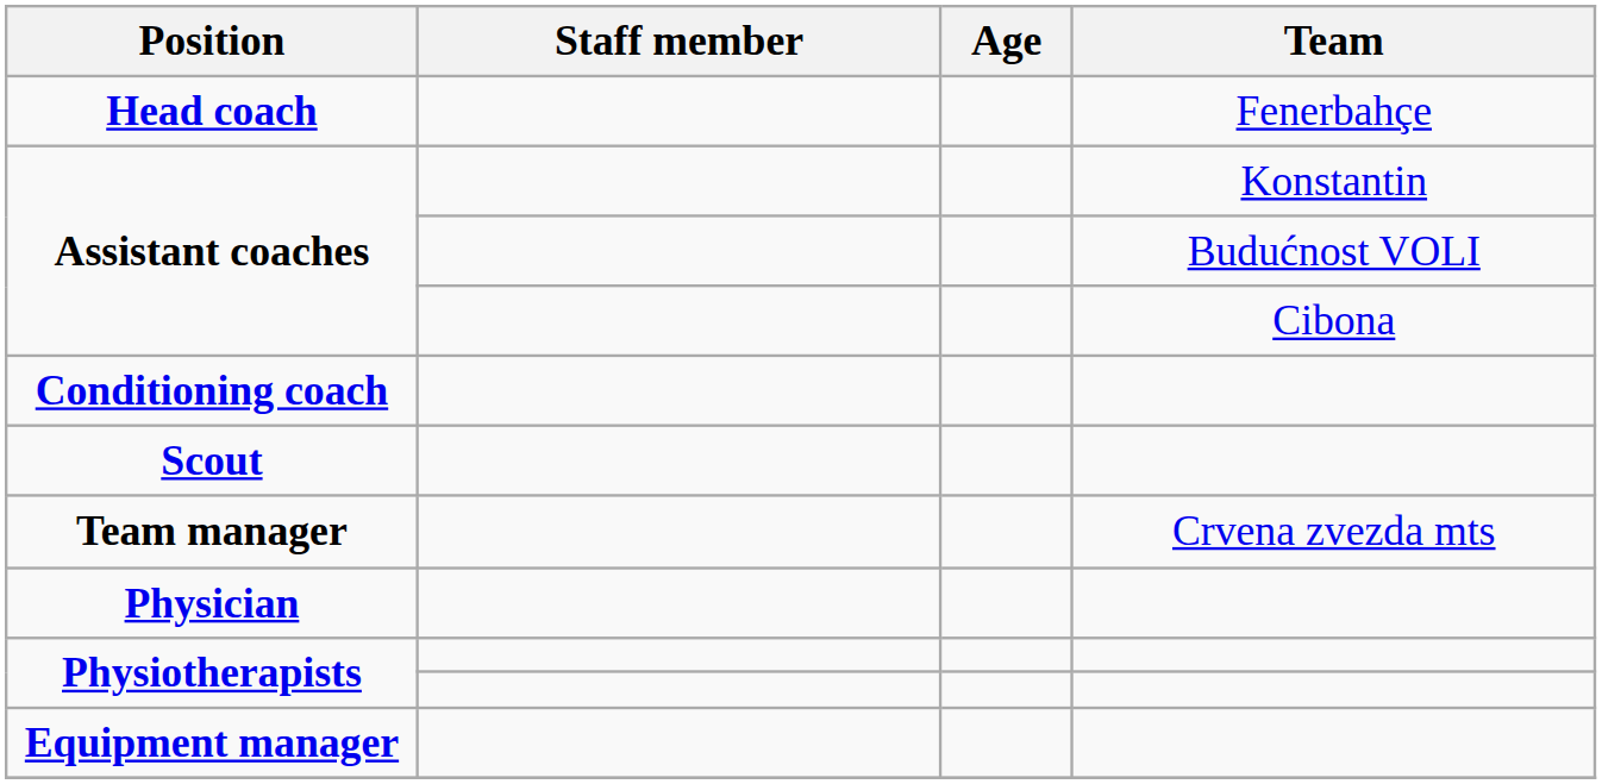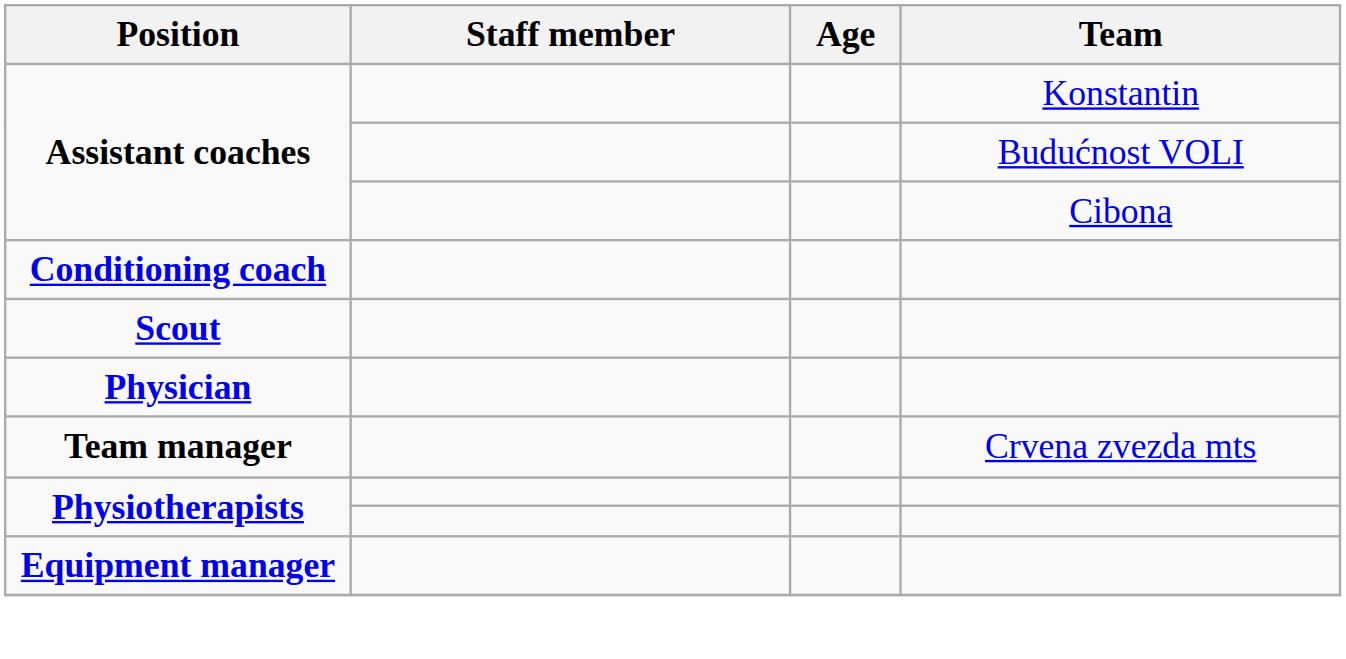 <table class="wikitable sortable" style="text-align:center; font-size:95%">
 <tr>
 <th scope="col" width="140px">Position</th>
 <th scope="col" width="180px">Staff member</th>
 <th scope="col" width="40px">Age</th>
 <th scope="col" width="180px">Team</th>
-</tr>
-<tr>
-<td><strong><a href='#'>Head coach</a></strong></td>
-<td> </td>
-<td></td>
-<td> <a href='#'>Fenerbahçe</a></td>
 </tr>
 <tr>
 <td rowspan=3><strong>Assistant coaches</strong></td>
 <td> </td>
 <td></td>
 <td> <a href='#'>Konstantin</a></td>
 </tr>
 <tr>
 <td> </td>
 <td></td>
 <td> <a href='#'>Budućnost VOLI</a></td>
 </tr>
 <tr>
 <td> </td>
 <td></td>
 <td> <a href='#'>Cibona</a></td>
 </tr>
 <tr>
 <td rowspan=1><strong><a href='#'>Conditioning coach</a></strong></td>
 <td> </td>
 <td></td>
 <td></td>
 </tr>
 <tr>
 <td><strong><a href='#'>Scout</a></strong></td>
 <td> </td>
 <td></td>
 <td></td>
 </tr>
 <tr>
+<td><strong><a href='#'>Physician</a></strong></td>
+<td> </td>
+<td></td>
+<td></td>
+</tr>
+<tr>
 <td><strong>Team manager</strong></td>
 <td> </td>
 <td></td>
 <td> <a href='#'>Crvena zvezda mts</a></td>
-</tr>
-<tr>
-<td><strong><a href='#'>Physician</a></strong></td>
-<td> </td>
-<td></td>
-<td></td>
 </tr>
 <tr>
 <td rowspan=2><strong><a href='#'>Physiotherapists</a></strong></td>
 <td> </td>
 <td></td>
 <td></td>
 </tr>
 <tr>
 <td> </td>
 <td></td>
 <td></td>
 </tr>
 <tr>
 <td><strong><a href='#'>Equipment manager</a></strong></td>
 <td> </td>
 <td></td>
 <td></td>
 </tr>
 <tr>
 </tr>
 </table>
